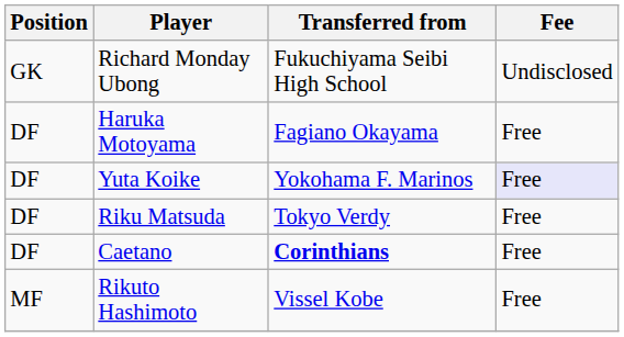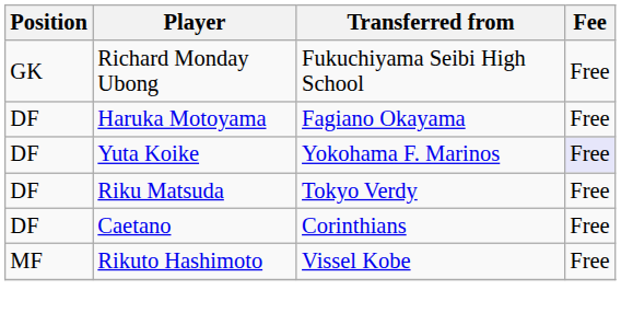 <table class="wikitable sortable" style="width:70%; text-align:center; font-size:100%; text-align:left;">
 <tr>
 <th>Position</th>
 <th>Player</th>
 <th>Transferred from</th>
 <th>Fee</th>
 </tr>
 <tr>
 <td>GK</td>
 <td> Richard Monday Ubong</td>
 <td> Fukuchiyama Seibi High School</td>
-<td>Undisclosed </td>
+<td>Free </td>
 </tr>
 <tr>
 <td>DF</td>
 <td> <a href='#'>Haruka Motoyama</a></td>
 <td> <a href='#'>Fagiano Okayama</a></td>
 <td>Free </td>
 </tr>
 <tr>
 <td>DF</td>
 <td> <a href='#'>Yuta Koike</a></td>
 <td> <a href='#'>Yokohama F. Marinos</a></td>
 <td style="background: lavender;">Free </td>
 </tr>
 <tr>
 <td>DF</td>
 <td> <a href='#'>Riku Matsuda</a></td>
 <td> <a href='#'>Tokyo Verdy</a></td>
 <td>Free  </td>
 </tr>
 <tr>
 <td>DF</td>
 <td> <a href='#'>Caetano</a></td>
-<td><strong> <a href='#'>Corinthians</a></strong></td>
+<td> <a href='#'>Corinthians</a></td>
 <td>Free </td>
 </tr>
 <tr>
 <td>MF</td>
 <td> <a href='#'>Rikuto Hashimoto</a></td>
 <td> <a href='#'>Vissel Kobe</a></td>
 <td>Free </td>
 </tr>
 <tr>
 </tr>
 </table>
